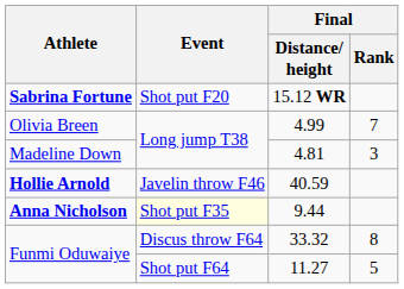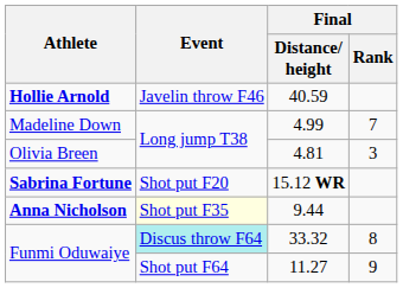 <table class=wikitable style="font-size:90%">
 <tr>
 <th rowspan="2">Athlete</th>
 <th rowspan="2">Event</th>
 <th colspan="2">Final</th>
 </tr>
 <tr>
 <th>Distance/<br>height</th>
 <th>Rank</th>
 </tr>
 <tr style="text-align:center">
-<td style="text-align:left"><strong><a href='#'>Sabrina Fortune</a></strong></td>
-<td style="text-align:left"><a href='#'>Shot put F20</a></td>
-<td>15.12 <strong>WR</strong></td>
+<td style="text-align:left"><strong><a href='#'>Hollie Arnold</a></strong></td>
+<td style="text-align:left"><a href='#'>Javelin throw F46</a></td>
+<td>40.59</td>
 <td></td>
 </tr>
 <tr style="text-align:center">
-<td style="text-align:left"><a href='#'>Olivia Breen</a></td>
+<td style="text-align:left"><a href='#'>Madeline Down</a></td>
 <td rowspan="2" style="text-align:left"><a href='#'>Long jump T38</a></td>
 <td>4.99</td>
 <td>7</td>
 </tr>
 <tr style="text-align:center">
-<td style="text-align:left"><a href='#'>Madeline Down</a></td>
+<td style="text-align:left"><a href='#'>Olivia Breen</a></td>
 <td>4.81</td>
 <td>3</td>
 </tr>
 <tr style="text-align:center">
-<td style="text-align:left"><strong><a href='#'>Hollie Arnold</a></strong></td>
-<td style="text-align:left"><a href='#'>Javelin throw F46</a></td>
-<td>40.59</td>
+<td style="text-align:left"><strong><a href='#'>Sabrina Fortune</a></strong></td>
+<td style="text-align:left"><a href='#'>Shot put F20</a></td>
+<td>15.12 <strong>WR</strong></td>
 <td></td>
 </tr>
 <tr style="text-align:center">
 <td style="text-align:left"><strong><a href='#'>Anna Nicholson</a></strong></td>
 <td style="background: lightyellow; text-align:left"><a href='#'>Shot put F35</a></td>
 <td>9.44</td>
 <td></td>
 </tr>
 <tr style="text-align:center">
 <td style="text-align:left" rowspan=2><a href='#'>Funmi Oduwaiye</a></td>
-<td style="text-align:left"><a href='#'>Discus throw F64</a></td>
+<td style="background: paleturquoise; text-align:left"><a href='#'>Discus throw F64</a></td>
 <td>33.32</td>
 <td>8</td>
 </tr>
 <tr style="text-align:center">
 <td style="text-align:left"><a href='#'>Shot put F64</a></td>
 <td>11.27</td>
-<td>5</td>
+<td>9</td>
 </tr>
 </table>
